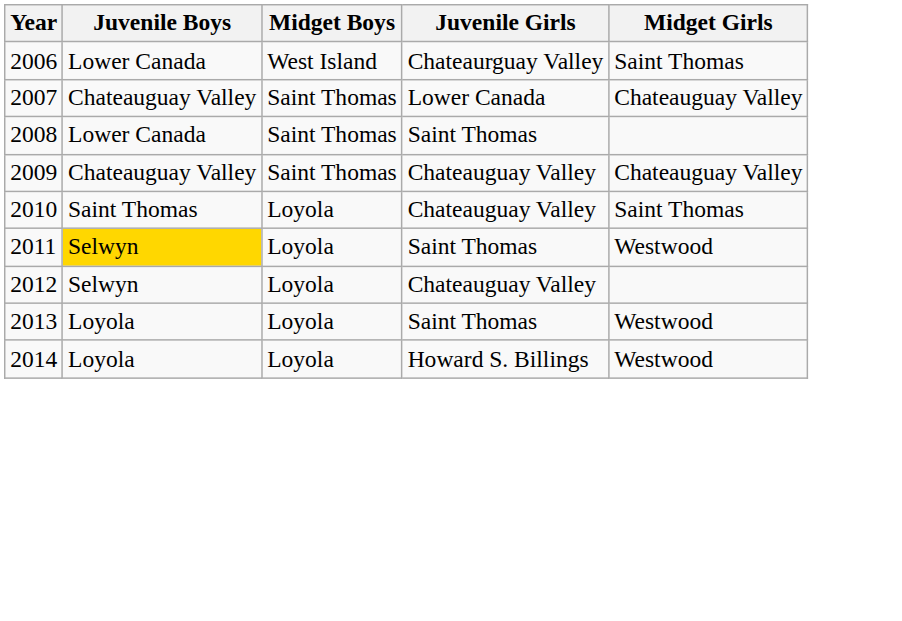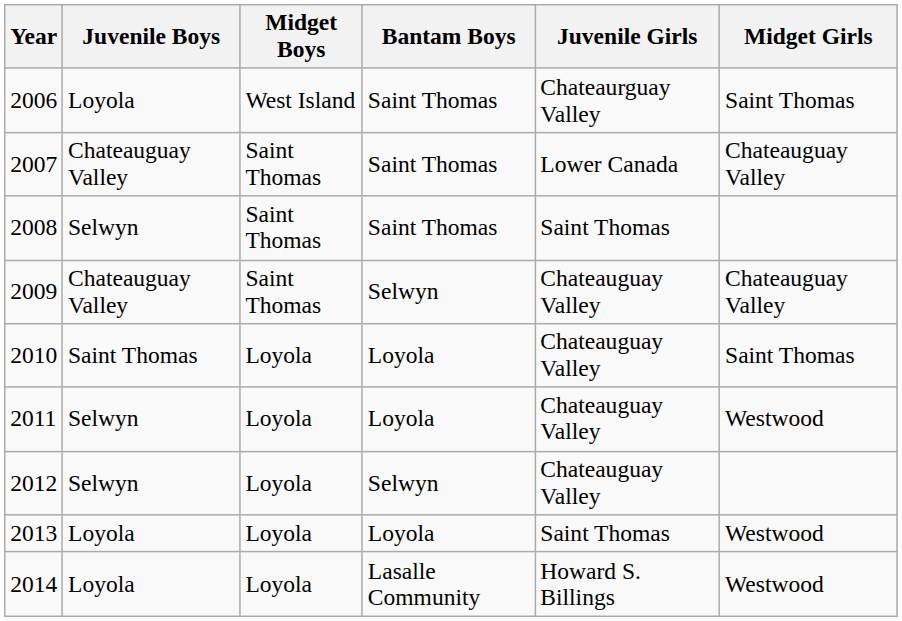 <table class="wikitable">
 <tr>
 <th>Year</th>
 <th>Juvenile Boys</th>
 <th>Midget Boys</th>
+<th>Bantam Boys</th>
 <th>Juvenile Girls</th>
 <th>Midget Girls</th>
 </tr>
 <tr>
 <td>2006</td>
-<td>Lower Canada</td>
+<td>Loyola</td>
 <td>West Island</td>
+<td>Saint Thomas</td>
 <td>Chateaurguay Valley</td>
 <td>Saint Thomas</td>
 </tr>
 <tr>
 <td>2007</td>
 <td>Chateauguay Valley</td>
 <td>Saint Thomas</td>
+<td>Saint Thomas</td>
 <td>Lower Canada</td>
 <td>Chateauguay Valley</td>
 </tr>
 <tr>
 <td>2008</td>
-<td>Lower Canada</td>
+<td>Selwyn</td>
+<td>Saint Thomas</td>
 <td>Saint Thomas</td>
 <td>Saint Thomas</td>
 <td></td>
 </tr>
 <tr>
 <td>2009</td>
 <td>Chateauguay Valley</td>
 <td>Saint Thomas</td>
+<td>Selwyn</td>
 <td>Chateauguay Valley</td>
 <td>Chateauguay Valley</td>
 </tr>
 <tr>
 <td>2010</td>
 <td>Saint Thomas</td>
 <td>Loyola</td>
+<td>Loyola</td>
 <td>Chateauguay Valley</td>
 <td>Saint Thomas</td>
 </tr>
 <tr>
 <td>2011</td>
-<td style="background: gold;">Selwyn</td>
+<td>Selwyn</td>
 <td>Loyola</td>
-<td>Saint Thomas</td>
+<td>Loyola</td>
+<td>Chateauguay Valley</td>
 <td>Westwood</td>
 </tr>
 <tr>
 <td>2012</td>
 <td>Selwyn</td>
 <td>Loyola</td>
+<td>Selwyn</td>
 <td>Chateauguay Valley</td>
 <td></td>
 </tr>
 <tr>
 <td>2013</td>
+<td>Loyola</td>
 <td>Loyola</td>
 <td>Loyola</td>
 <td>Saint Thomas</td>
 <td>Westwood</td>
 </tr>
 <tr>
 <td>2014</td>
 <td>Loyola</td>
 <td>Loyola</td>
+<td>Lasalle Community</td>
 <td>Howard S. Billings</td>
 <td>Westwood</td>
 </tr>
 </table>
